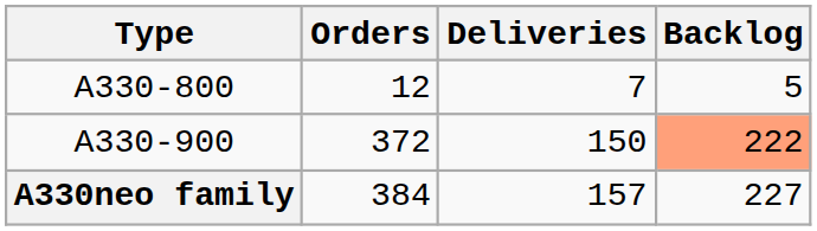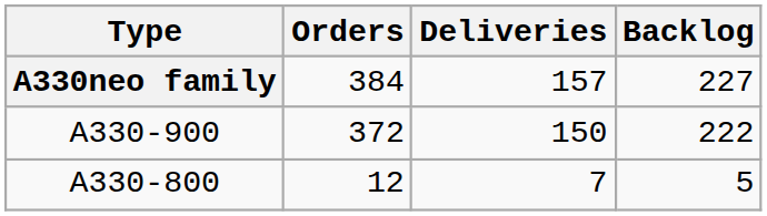 <table class="wikitable" style="text-align:right;">
 <tr style="text-align:center;">
 <th>Type</th>
 <th>Orders</th>
 <th>Deliveries</th>
 <th>Backlog</th>
 </tr>
 <tr>
+<th style="text-align:center;">A330neo family</th>
+<td>384</td>
+<td>157</td>
+<td>227</td>
+</tr>
+<tr>
+<td style="text-align:center;">A330-900</td>
+<td>372</td>
+<td>150</td>
+<td>222</td>
+</tr>
+<tr>
 <td style="text-align:center;">A330-800</td>
 <td>12</td>
 <td>7</td>
 <td>5</td>
 </tr>
-<tr>
-<td style="text-align:center;">A330-900</td>
-<td>372</td>
-<td>150</td>
-<td style="background: lightsalmon;">222</td>
-</tr>
-<tr>
-<th style="text-align:center;">A330neo family</th>
-<td>384</td>
-<td>157</td>
-<td>227</td>
-</tr>
 </table>
